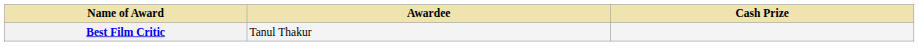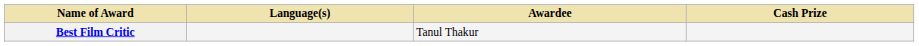 <table class="wikitable plainrowheaders" style="width:100%;background-color:#F4F4F4;">
 <tr>
 <th scope="col" style="background-color:#EFE4B0;width:20%;">Name of Award</th>
+<th scope="col" style="background-color:#EFE4B0;width:25%;">Language(s)</th>
 <th scope="col" style="background-color:#EFE4B0;width:30%;">Awardee</th>
 <th scope="col" style="background-color:#EFE4B0;width:25%;">Cash Prize</th>
 </tr>
 <tr>
 <th scope="row"><a href='#'>Best Film Critic</a></th>
+<td></td>
 <td>Tanul Thakur</td>
 <td></td>
 </tr>
 </table>
